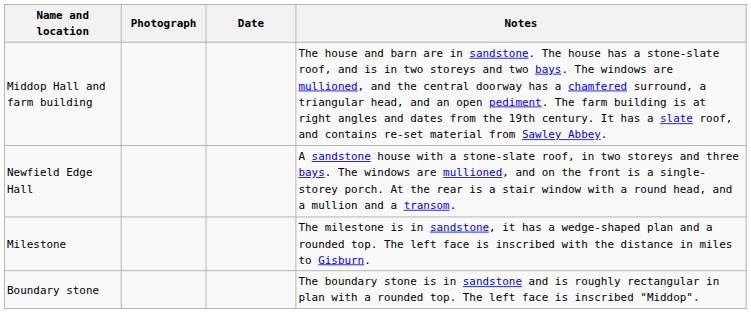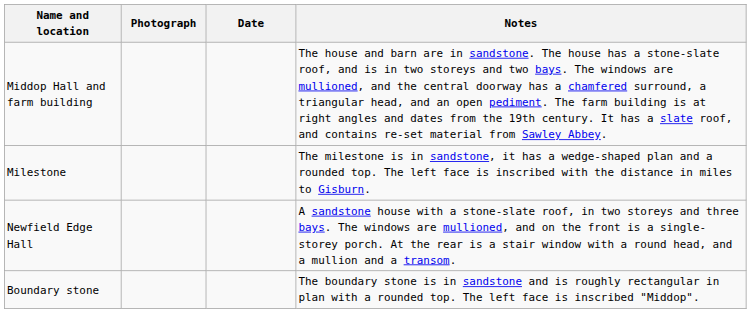 <table class="wikitable sortable plainrowheaders" style="width:100%;border:0px;text-align:left;line-height:150%;">
 <tr>
 <th scope="col"  style="width:150px">Name and location</th>
 <th scope="col"  style="width:100px" class="unsortable">Photograph</th>
 <th scope="col"  style="width:120px">Date</th>
 <th scope="col"  style="width:650px" class="unsortable">Notes</th>
 </tr>
 <tr>
 <td>Middop Hall and farm building<br><small></small></td>
 <td></td>
 <td align="center"></td>
 <td>The house and barn are in <a href='#'>sandstone</a>.  The house has a stone-slate roof, and is in two storeys and two <a href='#'>bays</a>.  The windows are <a href='#'>mullioned</a>, and the central doorway has a <a href='#'>chamfered</a> surround, a triangular head, and an open <a href='#'>pediment</a>.  The farm building is at right angles and dates from the 19th century.  It has a <a href='#'>slate</a> roof, and contains re-set material from <a href='#'>Sawley Abbey</a>.</td>
 </tr>
 <tr>
+<td>Milestone<br><small></small></td>
+<td></td>
+<td align="center"></td>
+<td>The milestone is in <a href='#'>sandstone</a>, it has a wedge-shaped plan and a rounded top.  The left face is inscribed with the distance in miles to <a href='#'>Gisburn</a>.</td>
+</tr>
+<tr>
 <td>Newfield Edge Hall<br><small></small></td>
 <td></td>
 <td align="center"></td>
 <td>A <a href='#'>sandstone</a> house with a stone-slate roof, in two storeys and three <a href='#'>bays</a>.  The windows are <a href='#'>mullioned</a>, and on the front is a single-storey porch.  At the rear is a stair window with a round head, and a mullion and a <a href='#'>transom</a>.</td>
-</tr>
-<tr>
-<td>Milestone<br><small></small></td>
-<td></td>
-<td align="center"></td>
-<td>The milestone is in <a href='#'>sandstone</a>, it has a wedge-shaped plan and a rounded top.  The left face is inscribed with the distance in miles to <a href='#'>Gisburn</a>.</td>
 </tr>
 <tr>
 <td>Boundary stone<br><small></small></td>
 <td></td>
 <td align="center"></td>
 <td>The boundary stone is in <a href='#'>sandstone</a> and is roughly rectangular in plan with a rounded top.  The left face is inscribed "Middop".</td>
 </tr>
 <tr>
 </tr>
 </table>
